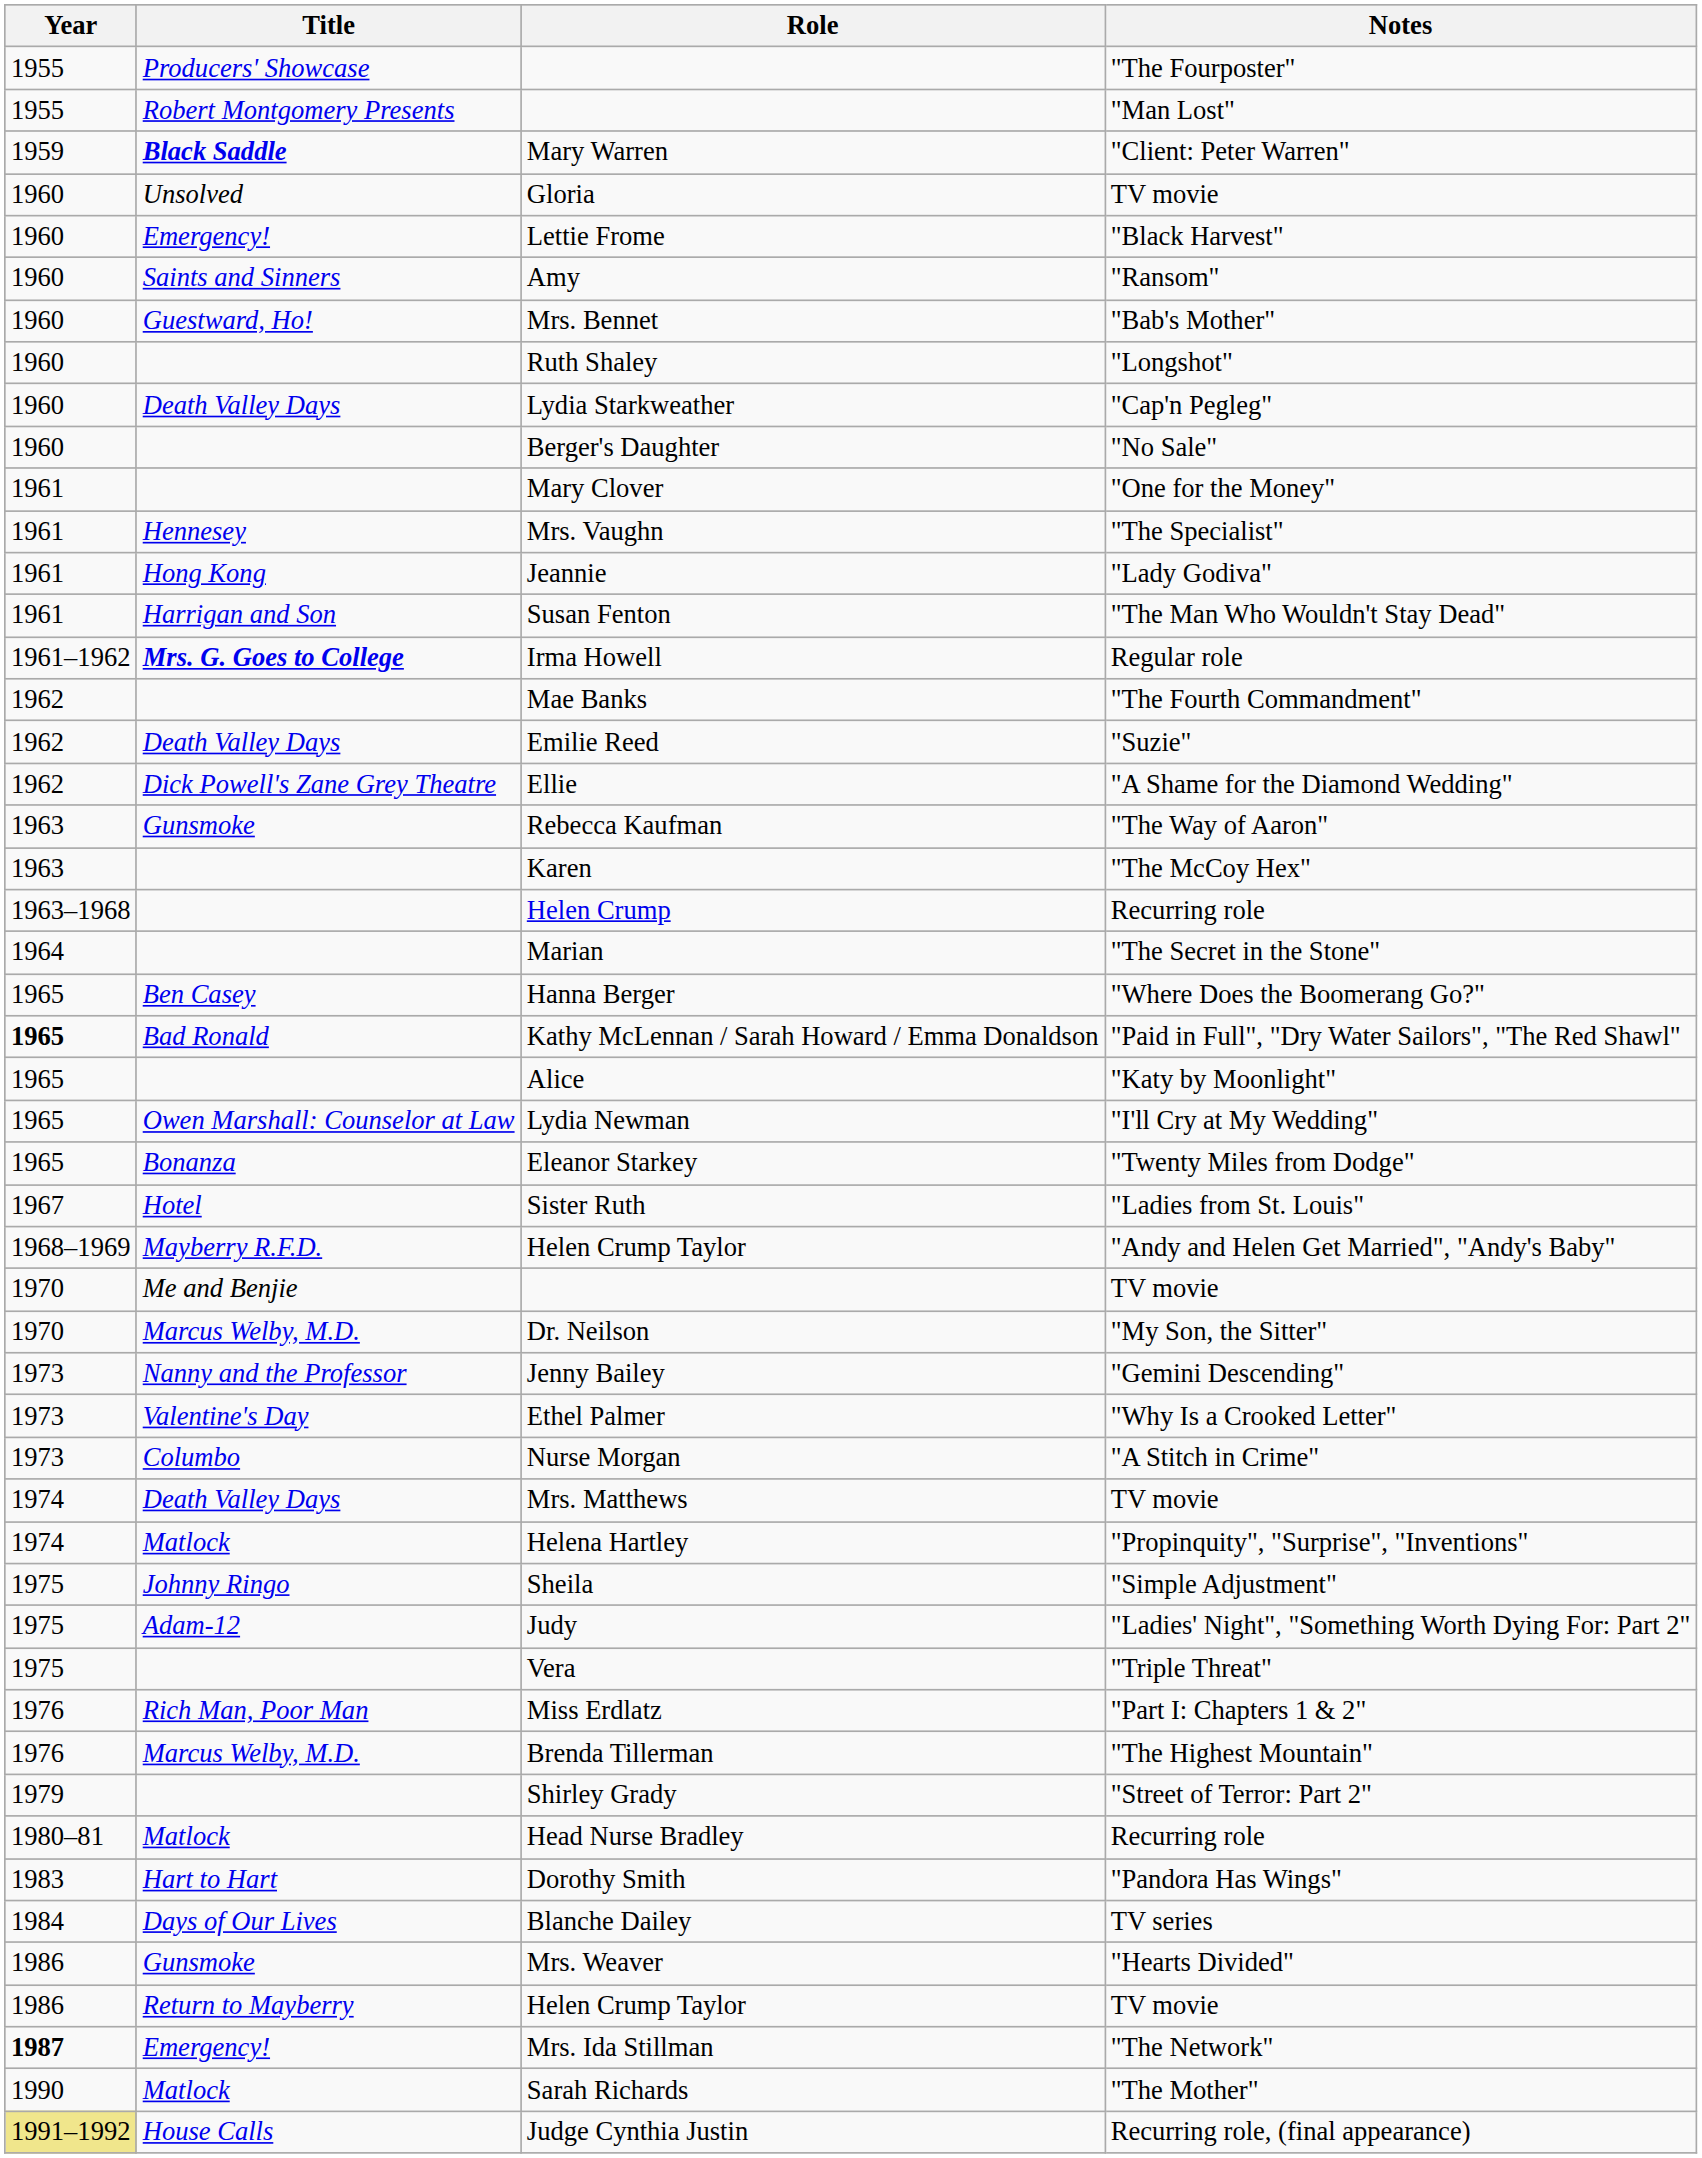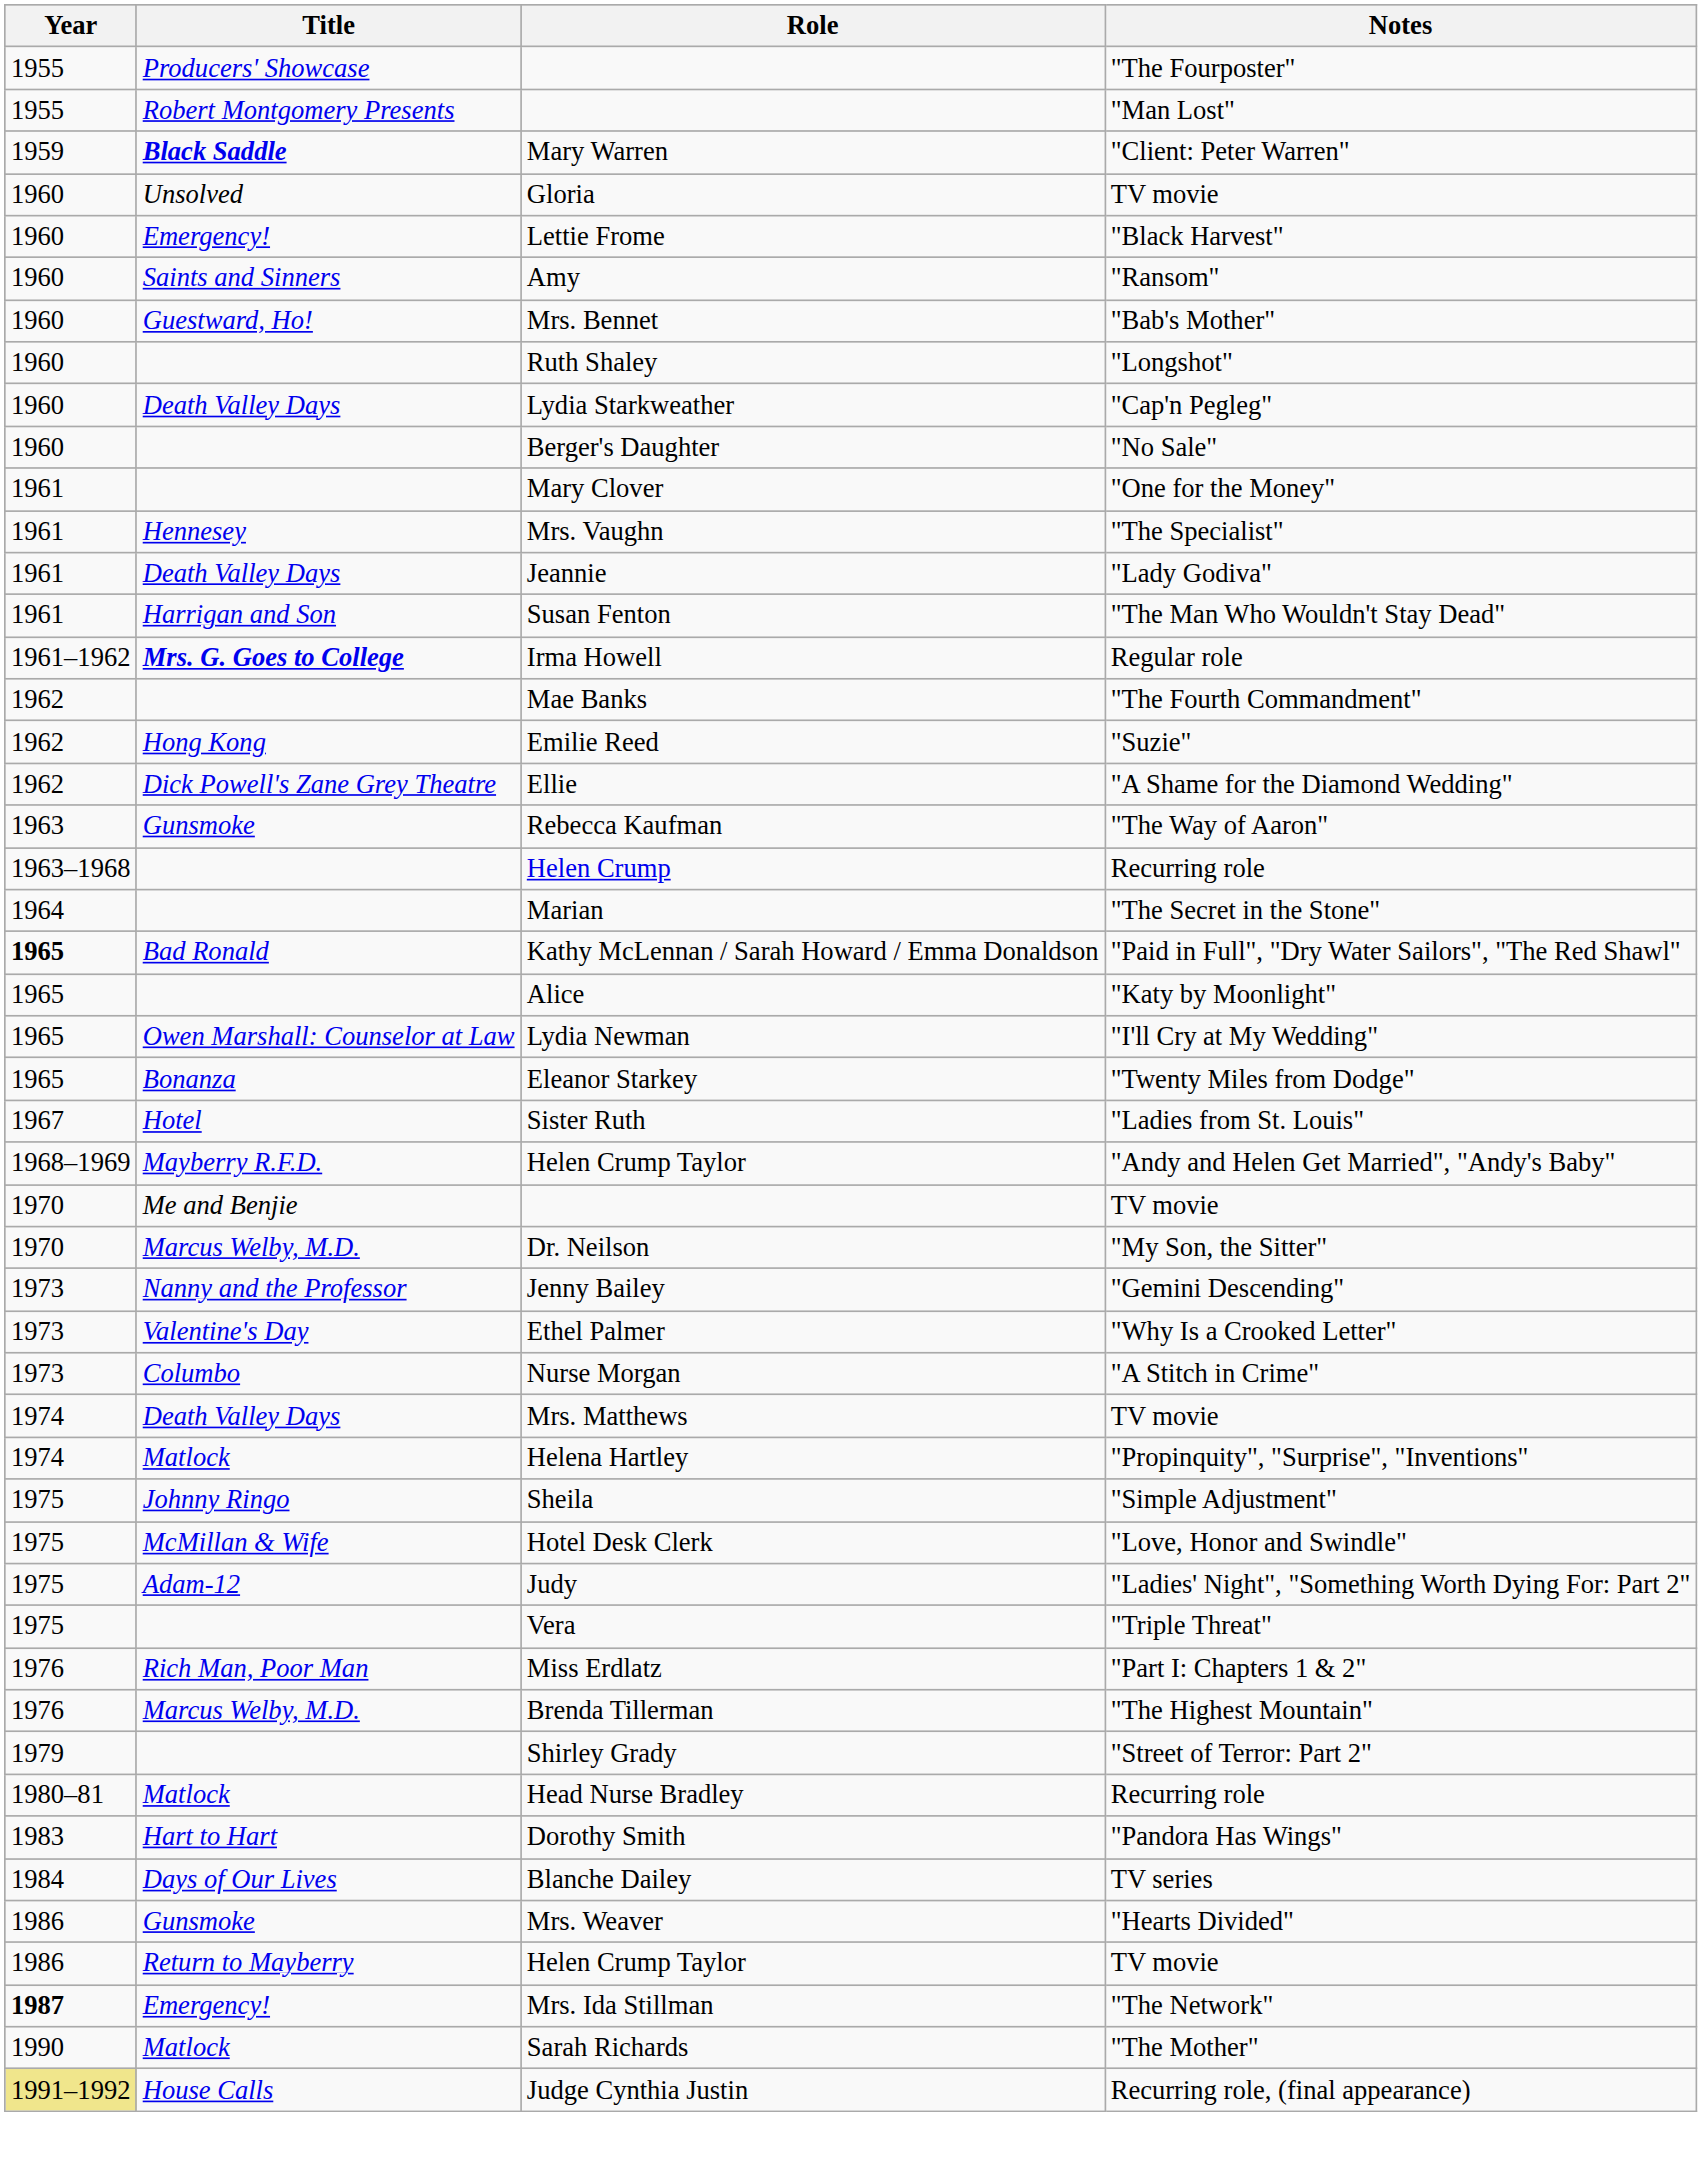 <table class="wikitable sortable">
 <tr>
 <th>Year</th>
 <th>Title</th>
 <th>Role</th>
 <th class="unsortable">Notes</th>
 </tr>
 <tr>
 <td>1955</td>
 <td><em><a href='#'>Producers' Showcase</a></em></td>
 <td></td>
 <td>"The Fourposter"</td>
 </tr>
 <tr>
 <td>1955</td>
 <td><em><a href='#'>Robert Montgomery Presents</a></em></td>
 <td></td>
 <td>"Man Lost"</td>
 </tr>
 <tr>
 <td>1959</td>
 <td><strong><em><a href='#'>Black Saddle</a></em></strong></td>
 <td>Mary Warren</td>
 <td>"Client: Peter Warren"</td>
 </tr>
 <tr>
 <td>1960</td>
 <td><em>Unsolved</em></td>
 <td>Gloria</td>
 <td>TV movie</td>
 </tr>
 <tr>
 <td>1960</td>
 <td><em><a href='#'>Emergency!</a></em></td>
 <td>Lettie Frome</td>
 <td>"Black Harvest"</td>
 </tr>
 <tr>
 <td>1960</td>
 <td><em><a href='#'>Saints and Sinners</a></em></td>
 <td>Amy</td>
 <td>"Ransom"</td>
 </tr>
 <tr>
 <td>1960</td>
 <td><em><a href='#'>Guestward, Ho!</a></em></td>
 <td>Mrs. Bennet</td>
 <td>"Bab's Mother"</td>
 </tr>
 <tr>
 <td>1960</td>
 <td><em></em></td>
 <td>Ruth Shaley</td>
 <td>"Longshot"</td>
 </tr>
 <tr>
 <td>1960</td>
 <td><em><a href='#'>Death Valley Days</a></em></td>
 <td>Lydia Starkweather</td>
 <td>"Cap'n Pegleg"</td>
 </tr>
 <tr>
 <td>1960</td>
 <td><em></em></td>
 <td>Berger's Daughter</td>
 <td>"No Sale"</td>
 </tr>
 <tr>
 <td>1961</td>
 <td><em></em></td>
 <td>Mary Clover</td>
 <td>"One for the Money"</td>
 </tr>
 <tr>
 <td>1961</td>
 <td><em><a href='#'>Hennesey</a></em></td>
 <td>Mrs. Vaughn</td>
 <td>"The Specialist"</td>
 </tr>
 <tr>
 <td>1961</td>
-<td><em><a href='#'>Hong Kong</a></em></td>
+<td><em><a href='#'>Death Valley Days</a></em></td>
 <td>Jeannie</td>
 <td>"Lady Godiva"</td>
 </tr>
 <tr>
 <td>1961</td>
 <td><em><a href='#'>Harrigan and Son</a></em></td>
 <td>Susan Fenton</td>
 <td>"The Man Who Wouldn't Stay Dead"</td>
 </tr>
 <tr>
 <td>1961–1962</td>
 <td><strong><em><a href='#'>Mrs. G. Goes to College</a></em></strong></td>
 <td>Irma Howell</td>
 <td>Regular role</td>
 </tr>
 <tr>
 <td>1962</td>
 <td><em></em></td>
 <td>Mae Banks</td>
 <td>"The Fourth Commandment"</td>
 </tr>
 <tr>
 <td>1962</td>
-<td><em><a href='#'>Death Valley Days</a></em></td>
+<td><em><a href='#'>Hong Kong</a></em></td>
 <td>Emilie Reed</td>
 <td>"Suzie"</td>
 </tr>
 <tr>
 <td>1962</td>
 <td><em><a href='#'>Dick Powell's Zane Grey Theatre</a></em></td>
 <td>Ellie</td>
 <td>"A Shame for the Diamond Wedding"</td>
 </tr>
 <tr>
 <td>1963</td>
 <td><em><a href='#'>Gunsmoke</a></em></td>
 <td>Rebecca Kaufman</td>
 <td>"The Way of Aaron"</td>
 </tr>
 <tr>
-<td>1963</td>
-<td><em></em></td>
-<td>Karen</td>
-<td>"The McCoy Hex"</td>
-</tr>
-<tr>
 <td>1963–1968</td>
 <td><em></em></td>
 <td><a href='#'>Helen Crump</a></td>
 <td>Recurring role</td>
 </tr>
 <tr>
 <td>1964</td>
 <td><em></em></td>
 <td>Marian</td>
 <td>"The Secret in the Stone"</td>
-</tr>
-<tr>
-<td>1965</td>
-<td><em><a href='#'>Ben Casey</a></em></td>
-<td>Hanna Berger</td>
-<td>"Where Does the Boomerang Go?"</td>
 </tr>
 <tr>
 <td><strong>1965</strong></td>
 <td><em><a href='#'>Bad Ronald</a></em></td>
 <td>Kathy McLennan / Sarah Howard / Emma Donaldson</td>
 <td>"Paid in Full", "Dry Water Sailors", "The Red Shawl"</td>
 </tr>
 <tr>
 <td>1965</td>
 <td><em></em></td>
 <td>Alice</td>
 <td>"Katy by Moonlight"</td>
 </tr>
 <tr>
 <td>1965</td>
 <td><em><a href='#'>Owen Marshall: Counselor at Law</a></em></td>
 <td>Lydia Newman</td>
 <td>"I'll Cry at My Wedding"</td>
 </tr>
 <tr>
 <td>1965</td>
 <td><em><a href='#'>Bonanza</a></em></td>
 <td>Eleanor Starkey</td>
 <td>"Twenty Miles from Dodge"</td>
 </tr>
 <tr>
 <td>1967</td>
 <td><em><a href='#'>Hotel</a></em></td>
 <td>Sister Ruth</td>
 <td>"Ladies from St. Louis"</td>
 </tr>
 <tr>
 <td>1968–1969</td>
 <td><em><a href='#'>Mayberry R.F.D.</a></em></td>
 <td>Helen Crump Taylor</td>
 <td>"Andy and Helen Get Married", "Andy's Baby"</td>
 </tr>
 <tr>
 <td>1970</td>
 <td><em>Me and Benjie</em></td>
 <td></td>
 <td>TV movie</td>
 </tr>
 <tr>
 <td>1970</td>
 <td><em><a href='#'>Marcus Welby, M.D.</a></em></td>
 <td>Dr. Neilson</td>
 <td>"My Son, the Sitter"</td>
 </tr>
 <tr>
 <td>1973</td>
 <td><em><a href='#'>Nanny and the Professor</a></em></td>
 <td>Jenny Bailey</td>
 <td>"Gemini Descending"</td>
 </tr>
 <tr>
 <td>1973</td>
 <td><em><a href='#'>Valentine's Day</a></em></td>
 <td>Ethel Palmer</td>
 <td>"Why Is a Crooked Letter"</td>
 </tr>
 <tr>
 <td>1973</td>
 <td><em><a href='#'>Columbo</a></em></td>
 <td>Nurse Morgan</td>
 <td>"A Stitch in Crime"</td>
 </tr>
 <tr>
 <td>1974</td>
 <td><em><a href='#'>Death Valley Days</a></em></td>
 <td>Mrs. Matthews</td>
 <td>TV movie</td>
 </tr>
 <tr>
 <td>1974</td>
 <td><em><a href='#'>Matlock</a></em></td>
 <td>Helena Hartley</td>
 <td>"Propinquity", "Surprise", "Inventions"</td>
 </tr>
 <tr>
 <td>1975</td>
 <td><em><a href='#'>Johnny Ringo</a></em></td>
 <td>Sheila</td>
 <td>"Simple Adjustment"</td>
 </tr>
 <tr>
 <td>1975</td>
+<td><em><a href='#'>McMillan & Wife</a></em></td>
+<td>Hotel Desk Clerk</td>
+<td>"Love, Honor and Swindle"</td>
+</tr>
+<tr>
+<td>1975</td>
 <td><em><a href='#'>Adam-12</a></em></td>
 <td>Judy</td>
 <td>"Ladies' Night", "Something Worth Dying For: Part 2"</td>
 </tr>
 <tr>
 <td>1975</td>
 <td><em></em></td>
 <td>Vera</td>
 <td>"Triple Threat"</td>
 </tr>
 <tr>
 <td>1976</td>
 <td><em><a href='#'>Rich Man, Poor Man</a></em></td>
 <td>Miss Erdlatz</td>
 <td>"Part I: Chapters 1 & 2"</td>
 </tr>
 <tr>
 <td>1976</td>
 <td><em><a href='#'>Marcus Welby, M.D.</a></em></td>
 <td>Brenda Tillerman</td>
 <td>"The Highest Mountain"</td>
 </tr>
 <tr>
 <td>1979</td>
 <td><em></em></td>
 <td>Shirley Grady</td>
 <td>"Street of Terror: Part 2"</td>
 </tr>
 <tr>
 <td>1980–81</td>
 <td><em><a href='#'>Matlock</a></em></td>
 <td>Head Nurse Bradley</td>
 <td>Recurring role</td>
 </tr>
 <tr>
 <td>1983</td>
 <td><em><a href='#'>Hart to Hart</a></em></td>
 <td>Dorothy Smith</td>
 <td>"Pandora Has Wings"</td>
 </tr>
 <tr>
 <td>1984</td>
 <td><em><a href='#'>Days of Our Lives</a></em></td>
 <td>Blanche Dailey</td>
 <td>TV series</td>
 </tr>
 <tr>
 <td>1986</td>
 <td><em><a href='#'>Gunsmoke</a></em></td>
 <td>Mrs. Weaver</td>
 <td>"Hearts Divided"</td>
 </tr>
 <tr>
 <td>1986</td>
 <td><em><a href='#'>Return to Mayberry</a></em></td>
 <td>Helen Crump Taylor</td>
 <td>TV movie</td>
 </tr>
 <tr>
 <td><strong>1987</strong></td>
 <td><em><a href='#'>Emergency!</a></em></td>
 <td>Mrs. Ida Stillman</td>
 <td>"The Network"</td>
 </tr>
 <tr>
 <td>1990</td>
 <td><em><a href='#'>Matlock</a></em></td>
 <td>Sarah Richards</td>
 <td>"The Mother"</td>
 </tr>
 <tr>
 <td style="background: khaki;">1991–1992</td>
 <td><em><a href='#'>House Calls</a></em></td>
 <td>Judge Cynthia Justin</td>
 <td>Recurring role, (final appearance)</td>
 </tr>
 </table>
